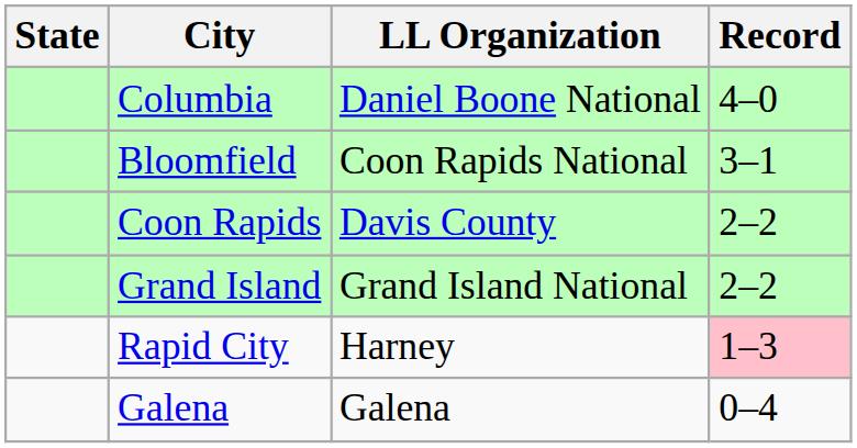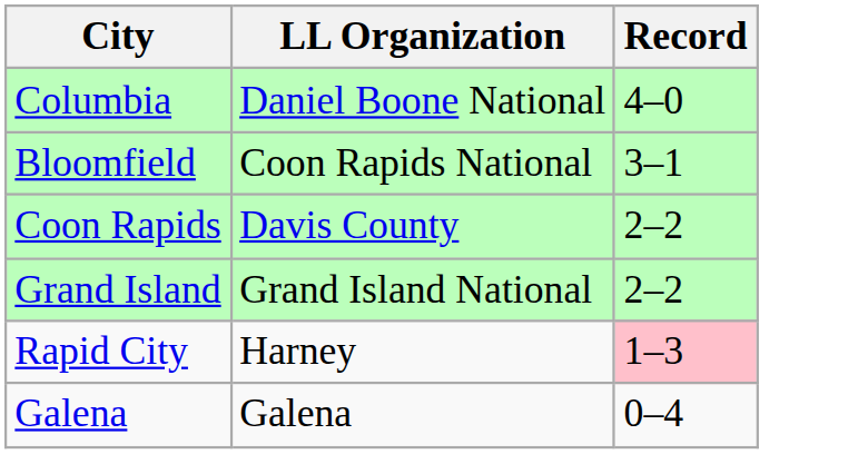 <table class="wikitable">
 <tr>
-<th>State</th>
 <th>City</th>
 <th>LL Organization</th>
 <th>Record</th>
 </tr>
 <tr style="background:#bfb;">
-<td><strong></strong></td>
 <td><a href='#'>Columbia</a></td>
 <td><a href='#'>Daniel Boone</a> National</td>
 <td>4–0</td>
 </tr>
 <tr style="background:#bfb;">
-<td><strong></strong></td>
 <td><a href='#'>Bloomfield</a></td>
 <td>Coon Rapids National</td>
 <td>3–1</td>
 </tr>
 <tr style="background:#bfb;">
-<td><strong></strong></td>
 <td><a href='#'>Coon Rapids</a></td>
 <td><a href='#'>Davis County</a></td>
 <td>2–2</td>
 </tr>
 <tr style="background:#bfb;">
-<td><strong></strong></td>
 <td><a href='#'>Grand Island</a></td>
 <td>Grand Island National</td>
 <td>2–2</td>
 </tr>
 <tr>
-<td><strong></strong></td>
 <td><a href='#'>Rapid City</a></td>
 <td>Harney</td>
 <td style="background: pink;">1–3</td>
 </tr>
 <tr>
-<td><strong></strong></td>
 <td><a href='#'>Galena</a></td>
 <td>Galena</td>
 <td>0–4</td>
 </tr>
 </table>
